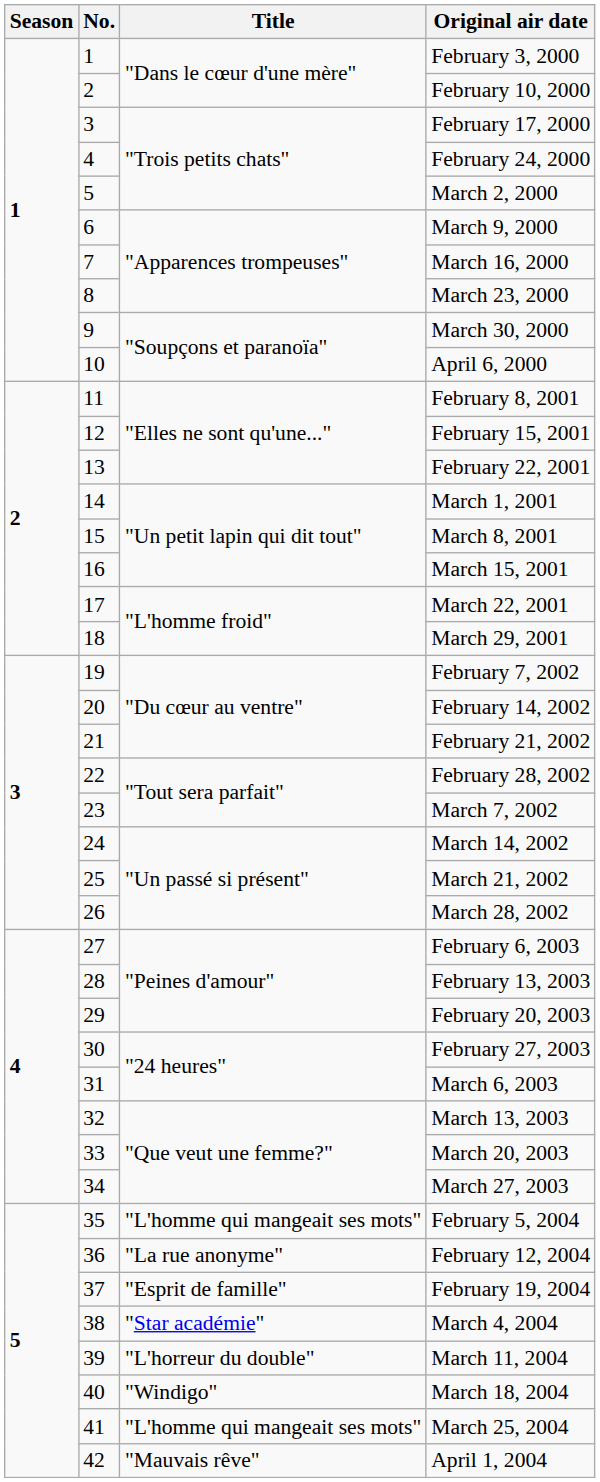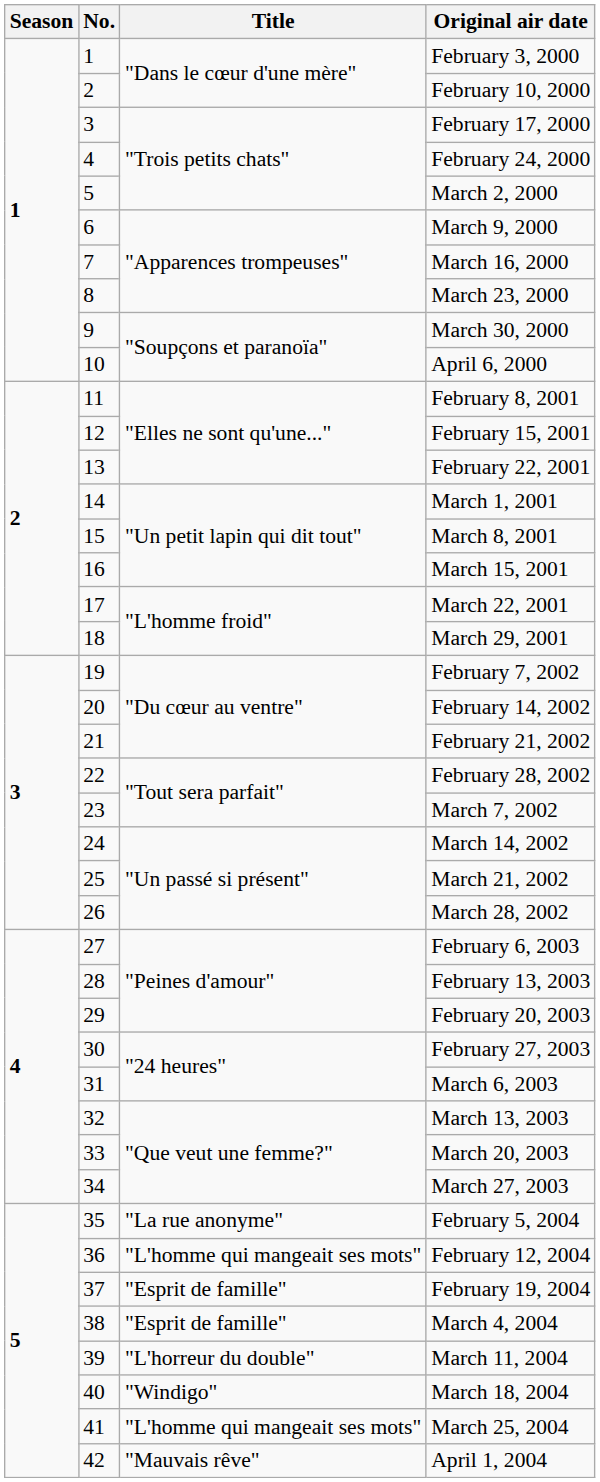 <table class="wikitable">
 <tr>
 <th>Season</th>
 <th>No.</th>
 <th>Title</th>
 <th>Original air date</th>
 </tr>
 <tr>
 <td rowspan="10"><strong>1</strong></td>
 <td>1</td>
 <td rowspan="2">"Dans le cœur d'une mère"</td>
 <td>February 3, 2000</td>
 </tr>
 <tr>
 <td>2</td>
 <td>February 10, 2000</td>
 </tr>
 <tr>
 <td>3</td>
 <td rowspan="3">"Trois petits chats"</td>
 <td>February 17, 2000</td>
 </tr>
 <tr>
 <td>4</td>
 <td>February 24, 2000</td>
 </tr>
 <tr>
 <td>5</td>
 <td>March 2, 2000</td>
 </tr>
 <tr>
 <td>6</td>
 <td rowspan="3">"Apparences trompeuses"</td>
 <td>March 9, 2000</td>
 </tr>
 <tr>
 <td>7</td>
 <td>March 16, 2000</td>
 </tr>
 <tr>
 <td>8</td>
 <td>March 23, 2000</td>
 </tr>
 <tr>
 <td>9</td>
 <td rowspan="2">"Soupçons et paranoïa"</td>
 <td>March 30, 2000</td>
 </tr>
 <tr>
 <td>10</td>
 <td>April 6, 2000</td>
 </tr>
 <tr>
 <td rowspan="8"><strong>2</strong></td>
 <td>11</td>
 <td rowspan="3">"Elles ne sont qu'une..."</td>
 <td>February 8, 2001</td>
 </tr>
 <tr>
 <td>12</td>
 <td>February 15, 2001</td>
 </tr>
 <tr>
 <td>13</td>
 <td>February 22, 2001</td>
 </tr>
 <tr>
 <td>14</td>
 <td rowspan="3">"Un petit lapin qui dit tout"</td>
 <td>March 1, 2001</td>
 </tr>
 <tr>
 <td>15</td>
 <td>March 8, 2001</td>
 </tr>
 <tr>
 <td>16</td>
 <td>March 15, 2001</td>
 </tr>
 <tr>
 <td>17</td>
 <td rowspan="2">"L'homme froid"</td>
 <td>March 22, 2001</td>
 </tr>
 <tr>
 <td>18</td>
 <td>March 29, 2001</td>
 </tr>
 <tr>
 <td rowspan="8"><strong>3</strong></td>
 <td>19</td>
 <td rowspan="3">"Du cœur au ventre"</td>
 <td>February 7, 2002</td>
 </tr>
 <tr>
 <td>20</td>
 <td>February 14, 2002</td>
 </tr>
 <tr>
 <td>21</td>
 <td>February 21, 2002</td>
 </tr>
 <tr>
 <td>22</td>
 <td rowspan="2">"Tout sera parfait"</td>
 <td>February 28, 2002</td>
 </tr>
 <tr>
 <td>23</td>
 <td>March 7, 2002</td>
 </tr>
 <tr>
 <td>24</td>
 <td rowspan="3">"Un passé si présent"</td>
 <td>March 14, 2002</td>
 </tr>
 <tr>
 <td>25</td>
 <td>March 21, 2002</td>
 </tr>
 <tr>
 <td>26</td>
 <td>March 28, 2002</td>
 </tr>
 <tr>
 <td rowspan="8"><strong>4</strong></td>
 <td>27</td>
 <td rowspan="3">"Peines d'amour"</td>
 <td>February 6, 2003</td>
 </tr>
 <tr>
 <td>28</td>
 <td>February 13, 2003</td>
 </tr>
 <tr>
 <td>29</td>
 <td>February 20, 2003</td>
 </tr>
 <tr>
 <td>30</td>
 <td rowspan="2">"24 heures"</td>
 <td>February 27, 2003</td>
 </tr>
 <tr>
 <td>31</td>
 <td>March 6, 2003</td>
 </tr>
 <tr>
 <td>32</td>
 <td rowspan="3">"Que veut une femme?"</td>
 <td>March 13, 2003</td>
 </tr>
 <tr>
 <td>33</td>
 <td>March 20, 2003</td>
 </tr>
 <tr>
 <td>34</td>
 <td>March 27, 2003</td>
 </tr>
 <tr>
 <td rowspan="8"><strong>5</strong></td>
 <td>35</td>
-<td>"L'homme qui mangeait ses mots"</td>
+<td>"La rue anonyme"</td>
 <td>February 5, 2004</td>
 </tr>
 <tr>
 <td>36</td>
-<td>"La rue anonyme"</td>
+<td>"L'homme qui mangeait ses mots"</td>
 <td>February 12, 2004</td>
 </tr>
 <tr>
 <td>37</td>
 <td>"Esprit de famille"</td>
 <td>February 19, 2004</td>
 </tr>
 <tr>
 <td>38</td>
-<td>"<a href='#'>Star académie</a>"</td>
+<td>"Esprit de famille"</td>
 <td>March 4, 2004</td>
 </tr>
 <tr>
 <td>39</td>
 <td>"L'horreur du double"</td>
 <td>March 11, 2004</td>
 </tr>
 <tr>
 <td>40</td>
 <td>"Windigo"</td>
 <td>March 18, 2004</td>
 </tr>
 <tr>
 <td>41</td>
 <td>"L'homme qui mangeait ses mots"</td>
 <td>March 25, 2004</td>
 </tr>
 <tr>
 <td>42</td>
 <td>"Mauvais rêve"</td>
 <td>April 1, 2004</td>
 </tr>
 </table>
